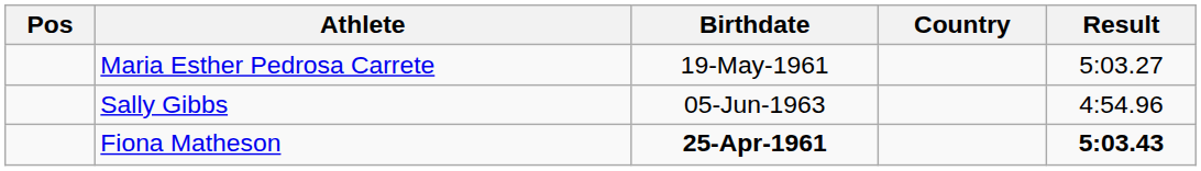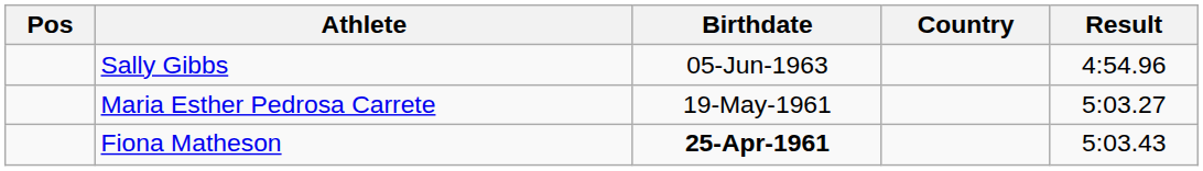 <table class="wikitable"  style="text-align:center; width:60%;">
 <tr>
 <th>Pos</th>
 <th>Athlete</th>
 <th>Birthdate</th>
 <th>Country</th>
 <th>Result</th>
 </tr>
 <tr>
 <td align=center></td>
+<td align=left><a href='#'>Sally Gibbs</a></td>
+<td>05-Jun-1963</td>
+<td align=left></td>
+<td>4:54.96</td>
+</tr>
+<tr>
+<td align=center></td>
 <td align=left><a href='#'>Maria Esther Pedrosa Carrete</a></td>
 <td>19-May-1961</td>
 <td align=left></td>
 <td>5:03.27</td>
 </tr>
 <tr>
 <td align=center></td>
-<td align=left><a href='#'>Sally Gibbs</a></td>
-<td>05-Jun-1963</td>
-<td align=left></td>
-<td>4:54.96</td>
-</tr>
-<tr>
-<td align=center></td>
 <td align=left><a href='#'>Fiona Matheson</a></td>
 <td><strong>25-Apr-1961</strong></td>
 <td align=left></td>
-<td><strong>5:03.43</strong></td>
+<td>5:03.43</td>
 </tr>
 </table>
